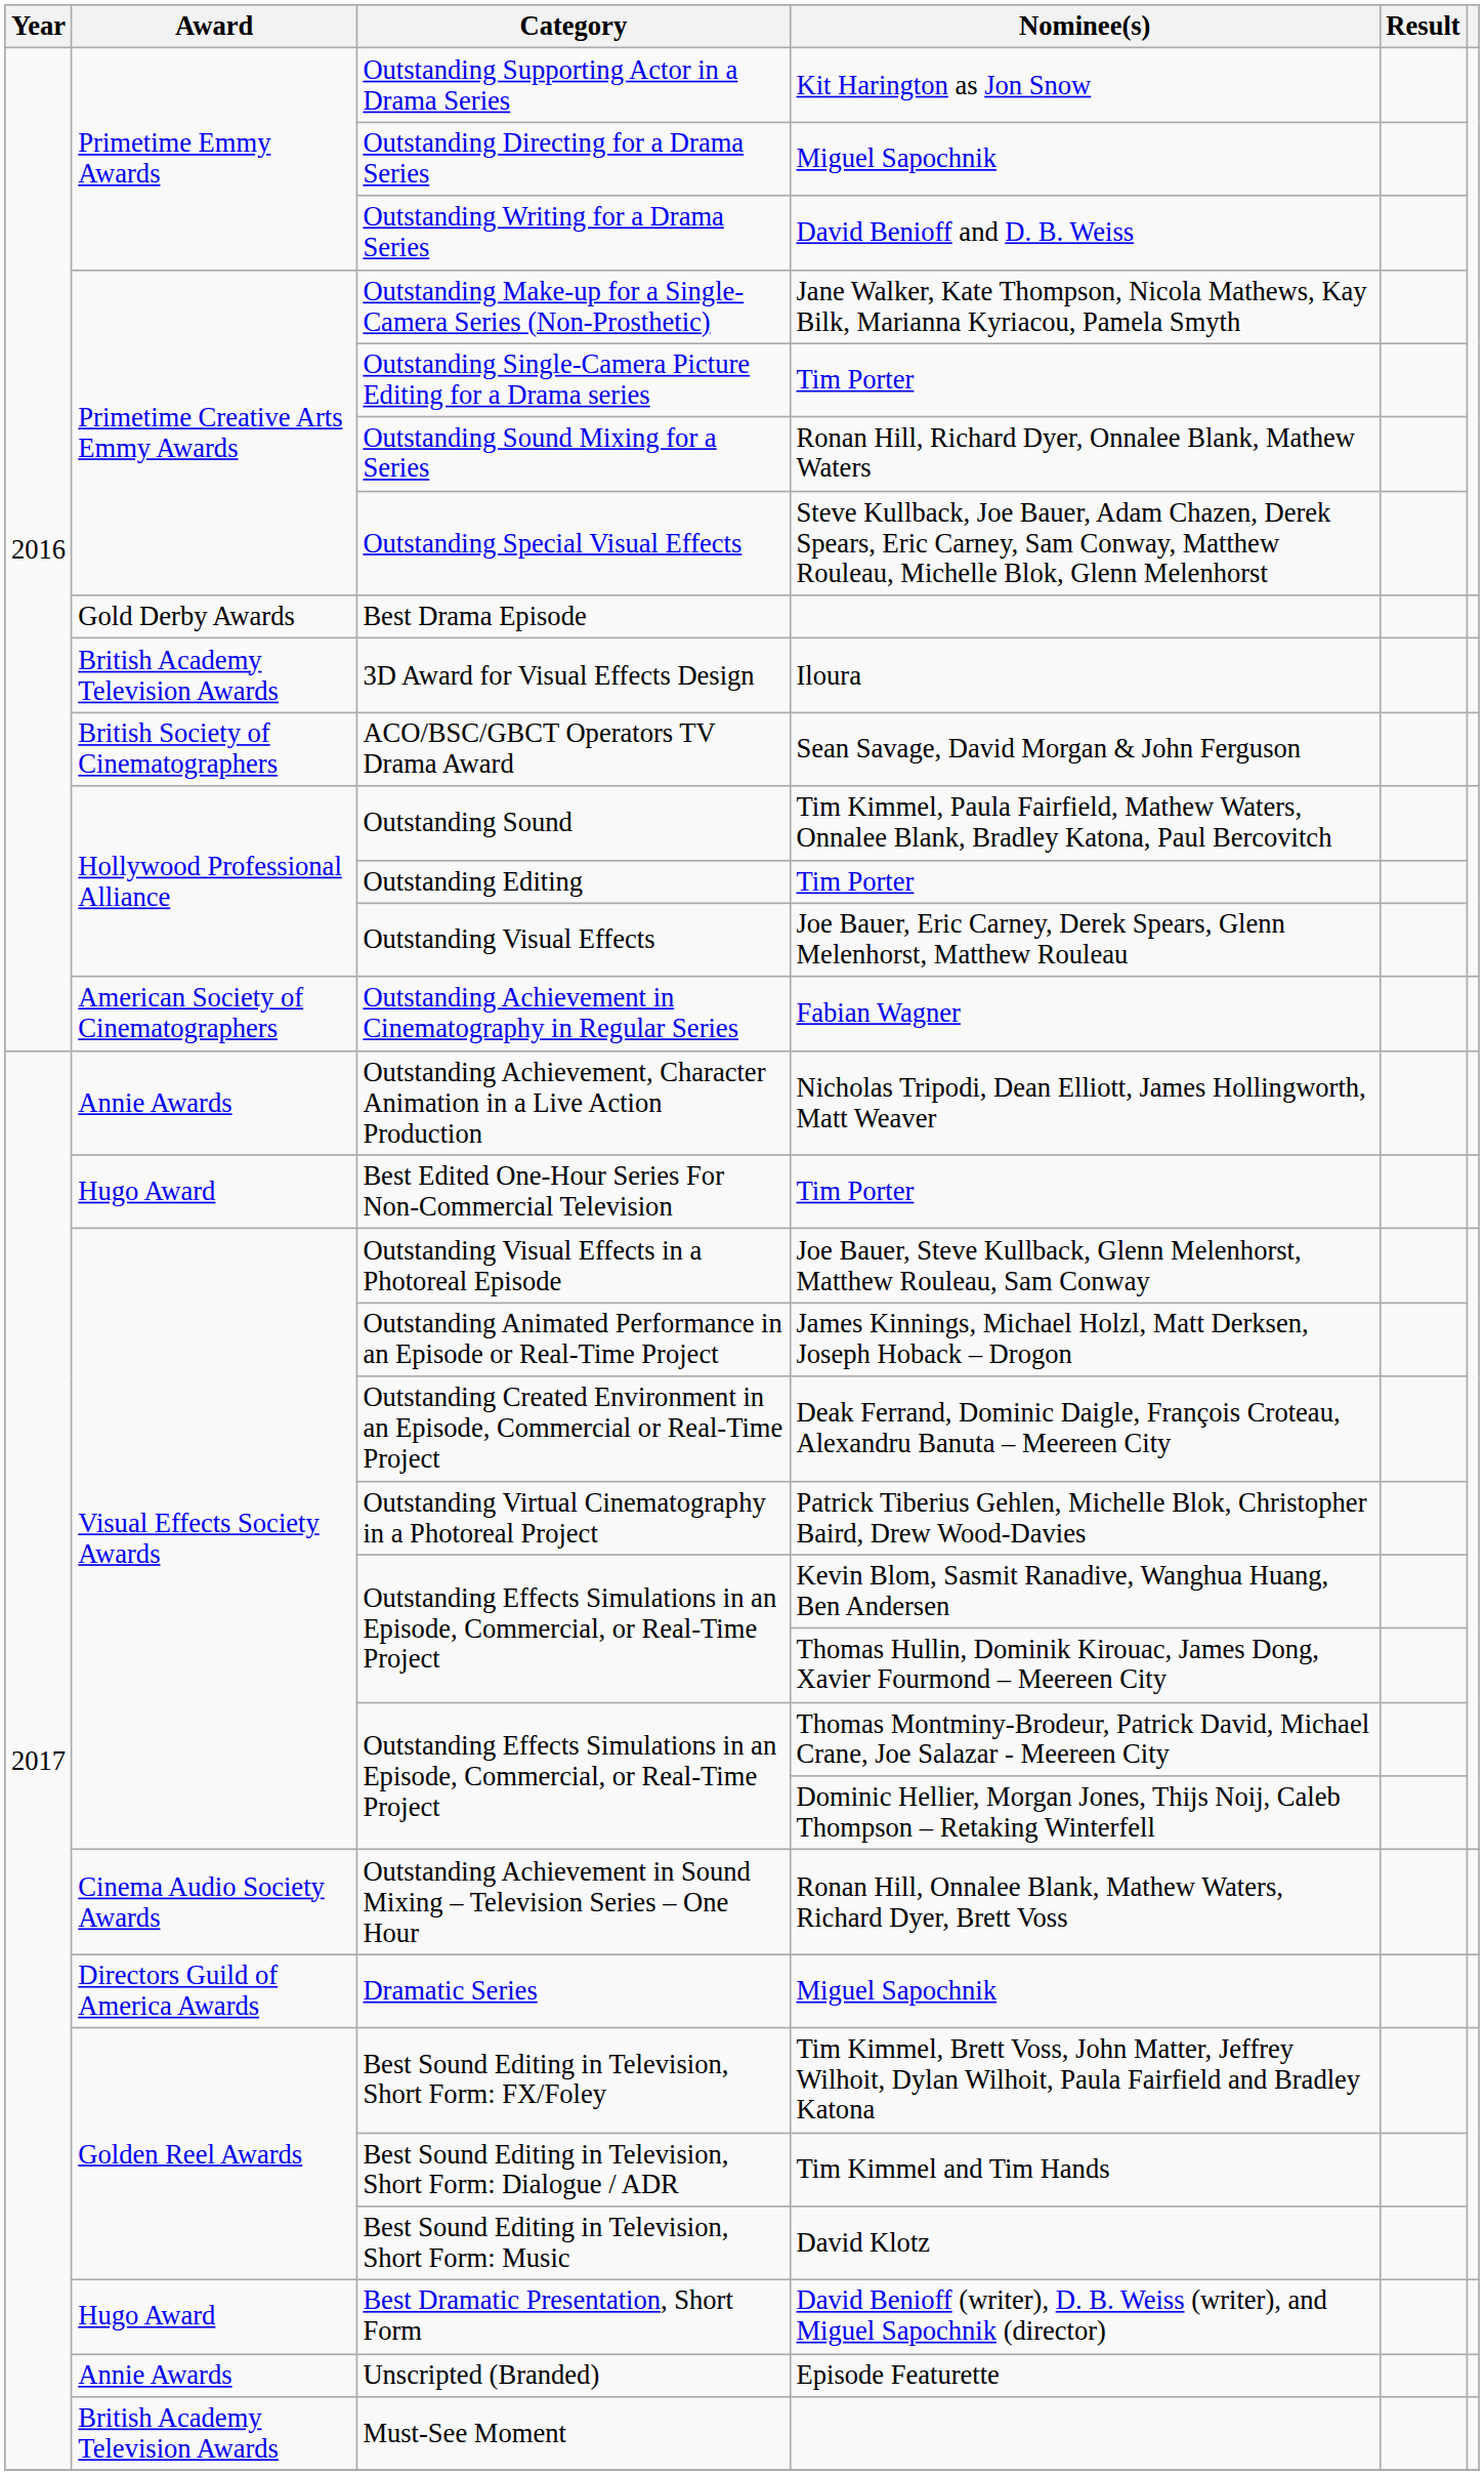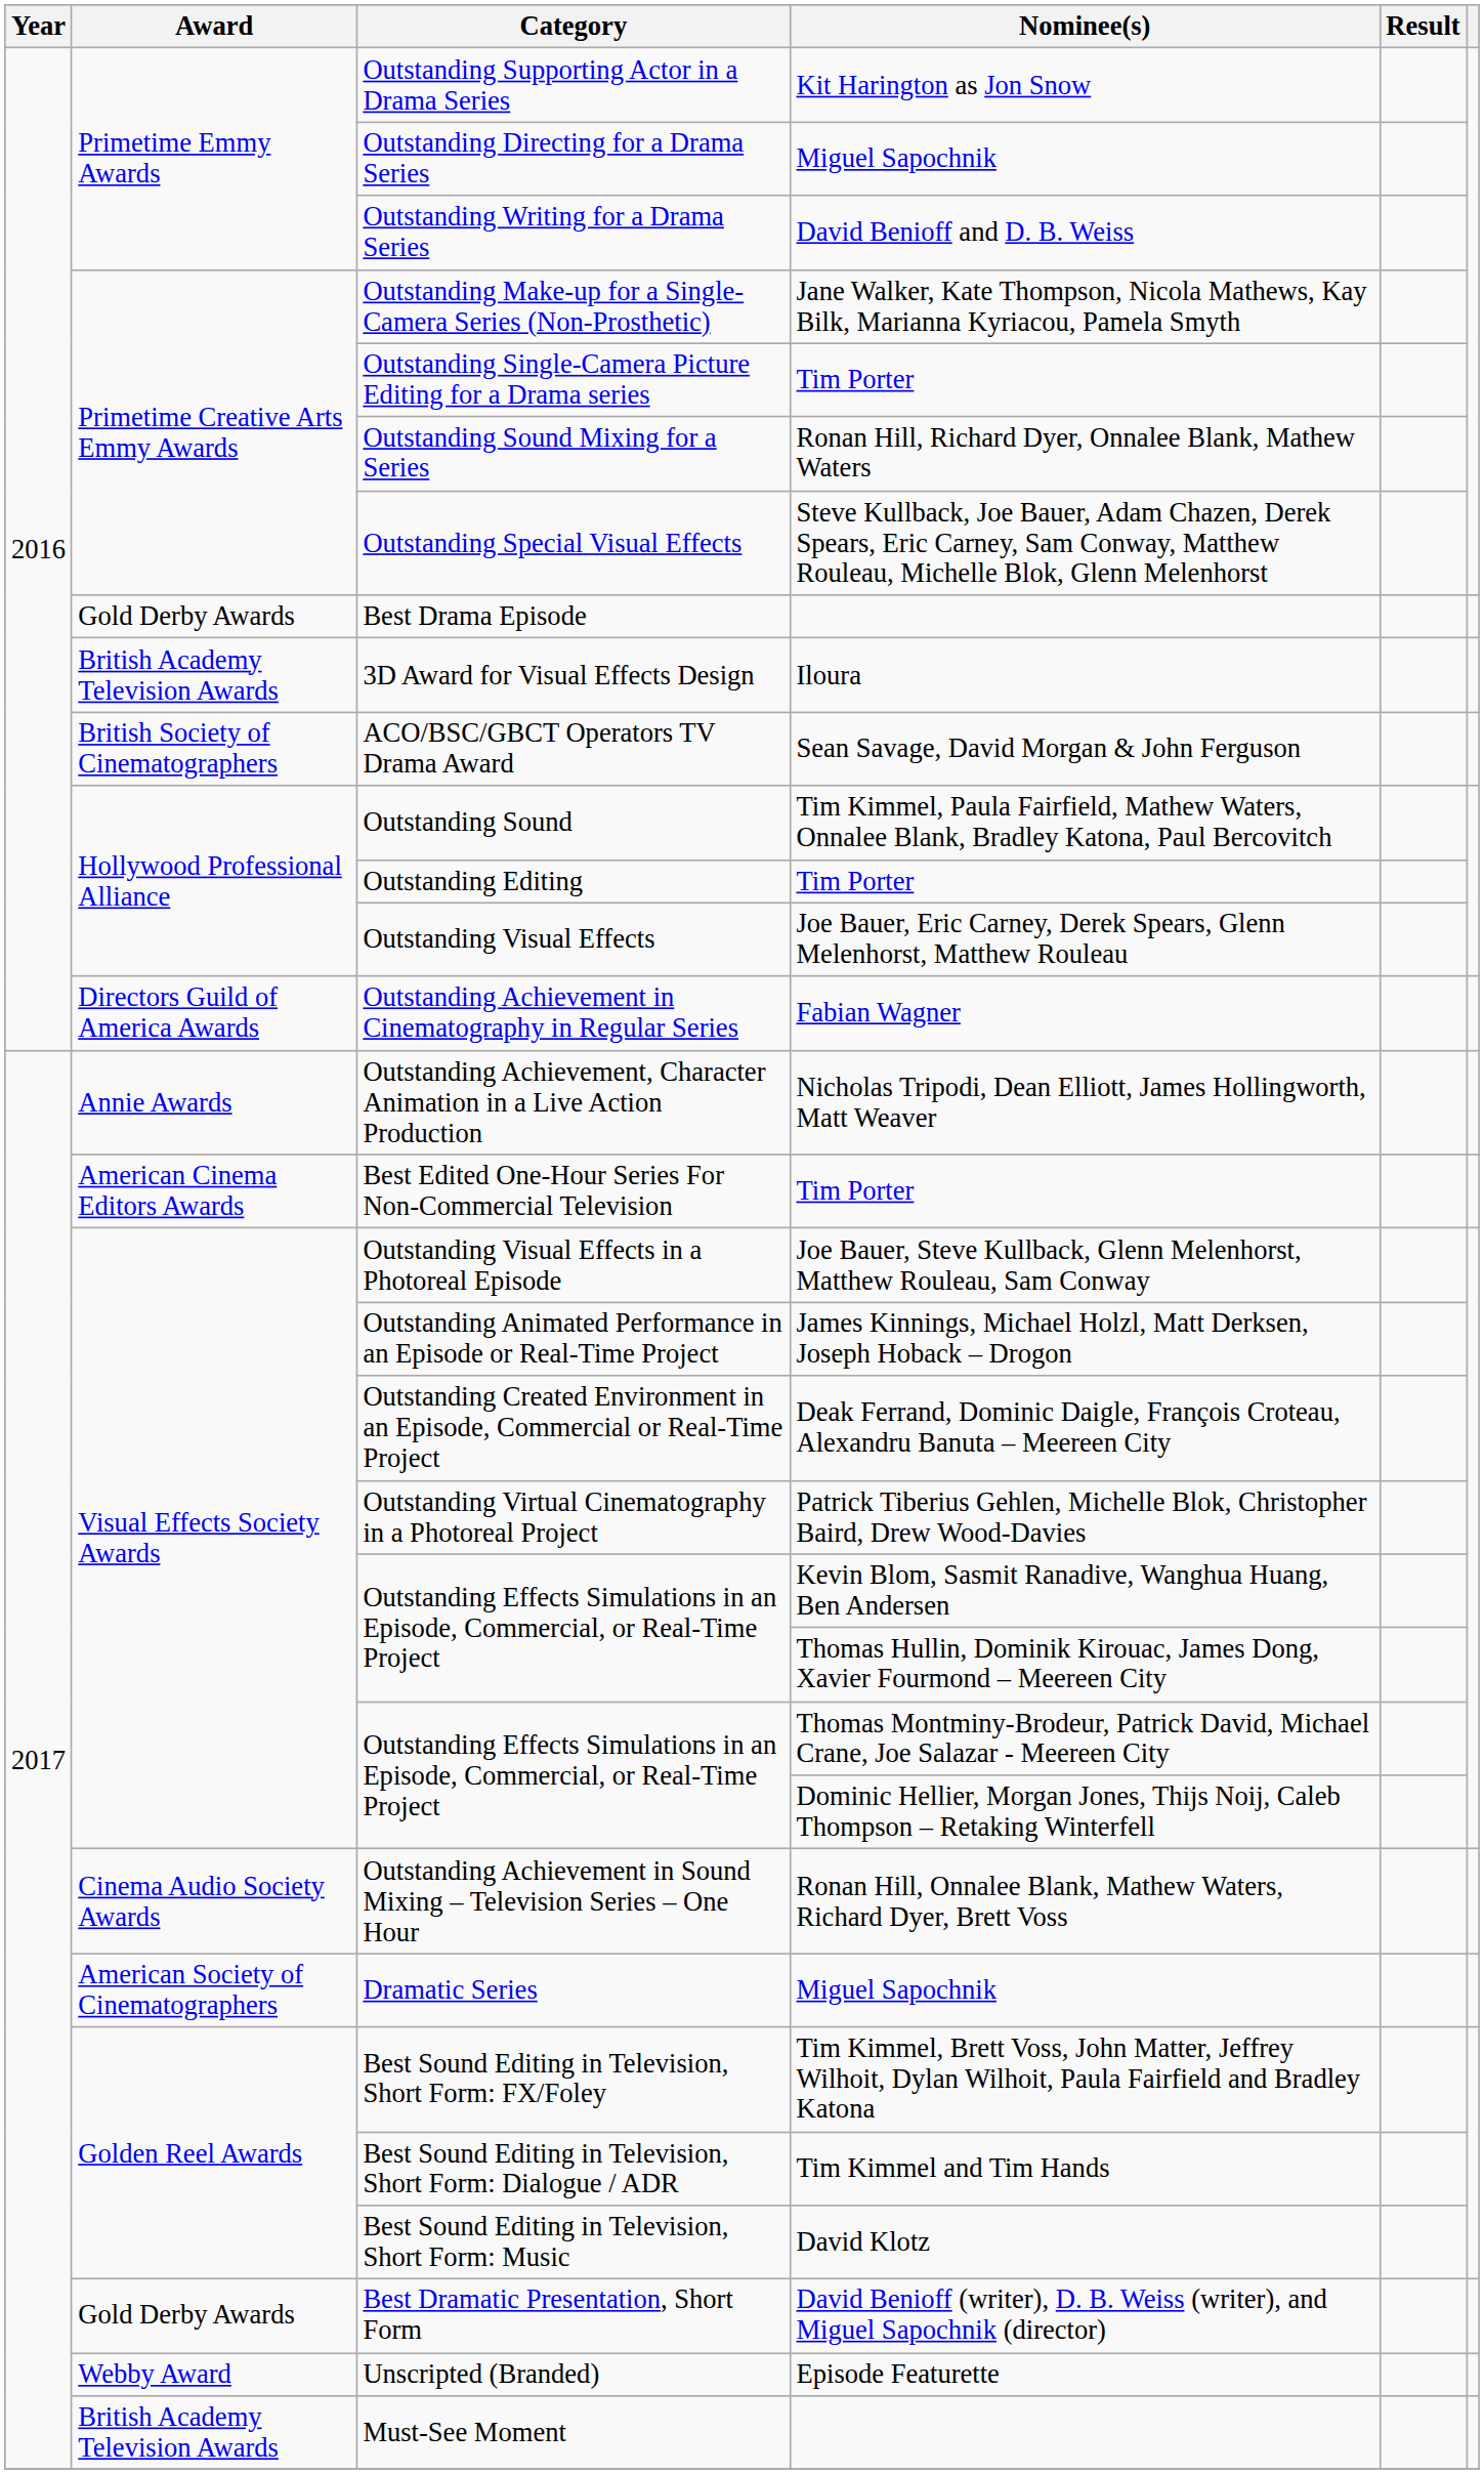 <table class="wikitable sortable plainrowheaders">
 <tr>
 <th>Year</th>
 <th>Award</th>
 <th>Category</th>
 <th>Nominee(s)</th>
 <th>Result</th>
 <th class="unsortable"></th>
 </tr>
 <tr>
 <td rowspan=14>2016</td>
 <td scope="row" rowspan="3"><a href='#'>Primetime Emmy Awards</a></td>
 <td scope="row"><a href='#'>Outstanding Supporting Actor in a Drama Series</a></td>
 <td scope="row"><a href='#'>Kit Harington</a> as <a href='#'>Jon Snow</a></td>
 <td></td>
 <td rowspan="7"><br></td>
 </tr>
 <tr>
 <td scope="row"><a href='#'>Outstanding Directing for a Drama Series</a></td>
 <td scope="row"><a href='#'>Miguel Sapochnik</a></td>
 <td></td>
 </tr>
 <tr>
 <td scope="row"><a href='#'>Outstanding Writing for a Drama Series</a></td>
 <td scope="row"><a href='#'>David Benioff</a> and <a href='#'>D. B. Weiss</a></td>
 <td></td>
 </tr>
 <tr>
 <td scope="row" rowspan="4"><a href='#'>Primetime Creative Arts Emmy Awards</a></td>
 <td scope="row"><a href='#'>Outstanding Make-up for a Single-Camera Series (Non-Prosthetic)</a></td>
 <td scope="row">Jane Walker, Kate Thompson, Nicola Mathews, Kay Bilk, Marianna Kyriacou, Pamela Smyth</td>
 <td></td>
 </tr>
 <tr>
 <td scope="row"><a href='#'>Outstanding Single-Camera Picture Editing for a Drama series</a></td>
 <td scope="row"><a href='#'>Tim Porter</a></td>
 <td></td>
 </tr>
 <tr>
 <td scope="row"><a href='#'>Outstanding Sound Mixing for a Series</a></td>
 <td scope="row">Ronan Hill, Richard Dyer, Onnalee Blank, Mathew Waters</td>
 <td></td>
 </tr>
 <tr>
 <td scope="row"><a href='#'>Outstanding Special Visual Effects</a></td>
 <td scope="row">Steve Kullback, Joe Bauer, Adam Chazen, Derek Spears, Eric Carney, Sam Conway, Matthew Rouleau, Michelle Blok, Glenn Melenhorst</td>
 <td></td>
 </tr>
 <tr>
 <td scope="row">Gold Derby Awards</td>
 <td scope="row">Best Drama Episode</td>
 <td scope="row"></td>
 <td></td>
 <td></td>
 </tr>
 <tr>
 <td scope="row"><a href='#'>British Academy Television Awards</a></td>
 <td scope="row">3D Award for Visual Effects Design</td>
 <td scope="row">Iloura</td>
 <td></td>
 <td></td>
 </tr>
 <tr>
 <td scope="row"><a href='#'>British Society of Cinematographers</a></td>
 <td scope="row">ACO/BSC/GBCT Operators TV Drama Award</td>
 <td scope="row">Sean Savage, David Morgan & John Ferguson</td>
 <td></td>
 <td></td>
 </tr>
 <tr>
 <td scope="row" rowspan="3"><a href='#'>Hollywood Professional Alliance</a></td>
 <td scope="row">Outstanding Sound</td>
 <td scope="row">Tim Kimmel, Paula Fairfield, Mathew Waters, Onnalee Blank, Bradley Katona, Paul Bercovitch</td>
 <td></td>
 <td rowspan="3"></td>
 </tr>
 <tr>
 <td scope="row">Outstanding Editing</td>
 <td scope="row"><a href='#'>Tim Porter</a></td>
 <td></td>
 </tr>
 <tr>
 <td scope="row">Outstanding Visual Effects</td>
 <td scope="row">Joe Bauer, Eric Carney, Derek Spears, Glenn Melenhorst, Matthew Rouleau</td>
 <td></td>
 </tr>
 <tr>
-<td scope="row"><a href='#'>American Society of Cinematographers</a></td>
+<td scope="row"><a href='#'>Directors Guild of America Awards</a></td>
 <td scope="row"><a href='#'>Outstanding Achievement in Cinematography in Regular Series</a></td>
 <td scope="row"><a href='#'>Fabian Wagner</a></td>
 <td></td>
 <td></td>
 </tr>
 <tr>
 <td rowspan=18>2017</td>
 <td scope="row"><a href='#'>Annie Awards</a></td>
 <td scope="row">Outstanding Achievement, Character Animation in a Live Action Production</td>
 <td scope="row">Nicholas Tripodi, Dean Elliott, James Hollingworth, Matt Weaver</td>
 <td></td>
 <td><br></td>
 </tr>
 <tr>
-<td scope="row"><a href='#'>Hugo Award</a></td>
+<td scope="row"><a href='#'>American Cinema Editors Awards</a></td>
 <td scope="row">Best Edited One-Hour Series For Non-Commercial Television</td>
 <td scope="row"><a href='#'>Tim Porter</a></td>
 <td></td>
 <td></td>
 </tr>
 <tr>
 <td rowspan="8"><a href='#'>Visual Effects Society Awards</a></td>
 <td scope="row">Outstanding Visual Effects in a Photoreal Episode</td>
 <td scope="row">Joe Bauer, Steve Kullback, Glenn Melenhorst, Matthew Rouleau, Sam Conway</td>
 <td></td>
 <td rowspan="8"><br></td>
 </tr>
 <tr>
 <td scope="row">Outstanding Animated Performance in an Episode or Real-Time Project</td>
 <td scope="row">James Kinnings, Michael Holzl, Matt Derksen, Joseph Hoback – Drogon</td>
 <td></td>
 </tr>
 <tr>
 <td scope="row">Outstanding Created Environment in an Episode, Commercial or Real-Time Project</td>
 <td scope="row">Deak Ferrand, Dominic Daigle, François Croteau, Alexandru Banuta – Meereen City</td>
 <td></td>
 </tr>
 <tr>
 <td scope="row">Outstanding Virtual Cinematography in a Photoreal Project</td>
 <td scope="row">Patrick Tiberius Gehlen, Michelle Blok, Christopher Baird, Drew Wood-Davies</td>
 <td></td>
 </tr>
 <tr>
 <td scope="row" rowspan="2">Outstanding Effects Simulations in an Episode, Commercial, or Real-Time Project</td>
 <td scope="row">Kevin Blom, Sasmit Ranadive, Wanghua Huang, Ben Andersen</td>
 <td></td>
 </tr>
 <tr>
 <td scope="row">Thomas Hullin, Dominik Kirouac, James Dong, Xavier Fourmond – Meereen City</td>
 <td></td>
 </tr>
 <tr>
 <td scope="row" rowspan="2">Outstanding Effects Simulations in an Episode, Commercial, or Real-Time Project</td>
 <td scope="row">Thomas Montminy-Brodeur, Patrick David, Michael Crane, Joe Salazar - Meereen City</td>
 <td></td>
 </tr>
 <tr>
 <td scope="row">Dominic Hellier, Morgan Jones, Thijs Noij, Caleb Thompson – Retaking Winterfell</td>
 <td></td>
 </tr>
 <tr>
 <td scope="row"><a href='#'>Cinema Audio Society Awards</a></td>
 <td scope="row">Outstanding Achievement in Sound Mixing – Television Series – One Hour</td>
 <td scope="row">Ronan Hill, Onnalee Blank, Mathew Waters, Richard Dyer, Brett Voss</td>
 <td></td>
 <td></td>
 </tr>
 <tr>
-<td scope="row"><a href='#'>Directors Guild of America Awards</a></td>
+<td scope="row"><a href='#'>American Society of Cinematographers</a></td>
 <td scope="row"><a href='#'>Dramatic Series</a></td>
 <td scope="row"><a href='#'>Miguel Sapochnik</a></td>
 <td></td>
 <td></td>
 </tr>
 <tr>
 <td scope="row" rowspan="3"><a href='#'>Golden Reel Awards</a></td>
 <td scope="row">Best Sound Editing in Television, Short Form: FX/Foley</td>
 <td scope="row">Tim Kimmel, Brett Voss, John Matter, Jeffrey Wilhoit, Dylan Wilhoit, Paula Fairfield and Bradley Katona</td>
 <td></td>
 <td rowspan="3"></td>
 </tr>
 <tr>
 <td scope="row">Best Sound Editing in Television, Short Form: Dialogue / ADR</td>
 <td scope="row">Tim Kimmel and Tim Hands</td>
 <td></td>
 </tr>
 <tr>
 <td scope="row">Best Sound Editing in Television, Short Form: Music</td>
 <td scope="row">David Klotz</td>
 <td></td>
 </tr>
 <tr>
-<td scope="row"><a href='#'>Hugo Award</a></td>
+<td scope="row">Gold Derby Awards</td>
 <td scope="row"><a href='#'>Best Dramatic Presentation</a>, Short Form</td>
 <td scope="row"><a href='#'>David Benioff</a> (writer), <a href='#'>D. B. Weiss</a> (writer), and <a href='#'>Miguel Sapochnik</a> (director)</td>
 <td></td>
 <td></td>
 </tr>
 <tr>
-<td scope="row"><a href='#'>Annie Awards</a></td>
+<td scope="row"><a href='#'>Webby Award</a></td>
 <td scope="row">Unscripted (Branded)</td>
 <td scope="row">Episode Featurette</td>
 <td></td>
 <td></td>
 </tr>
 <tr>
 <td scope="row"><a href='#'>British Academy Television Awards</a></td>
 <td scope="row">Must-See Moment</td>
 <td scope="row"></td>
 <td></td>
 <td></td>
 </tr>
 <tr>
 </tr>
 </table>
